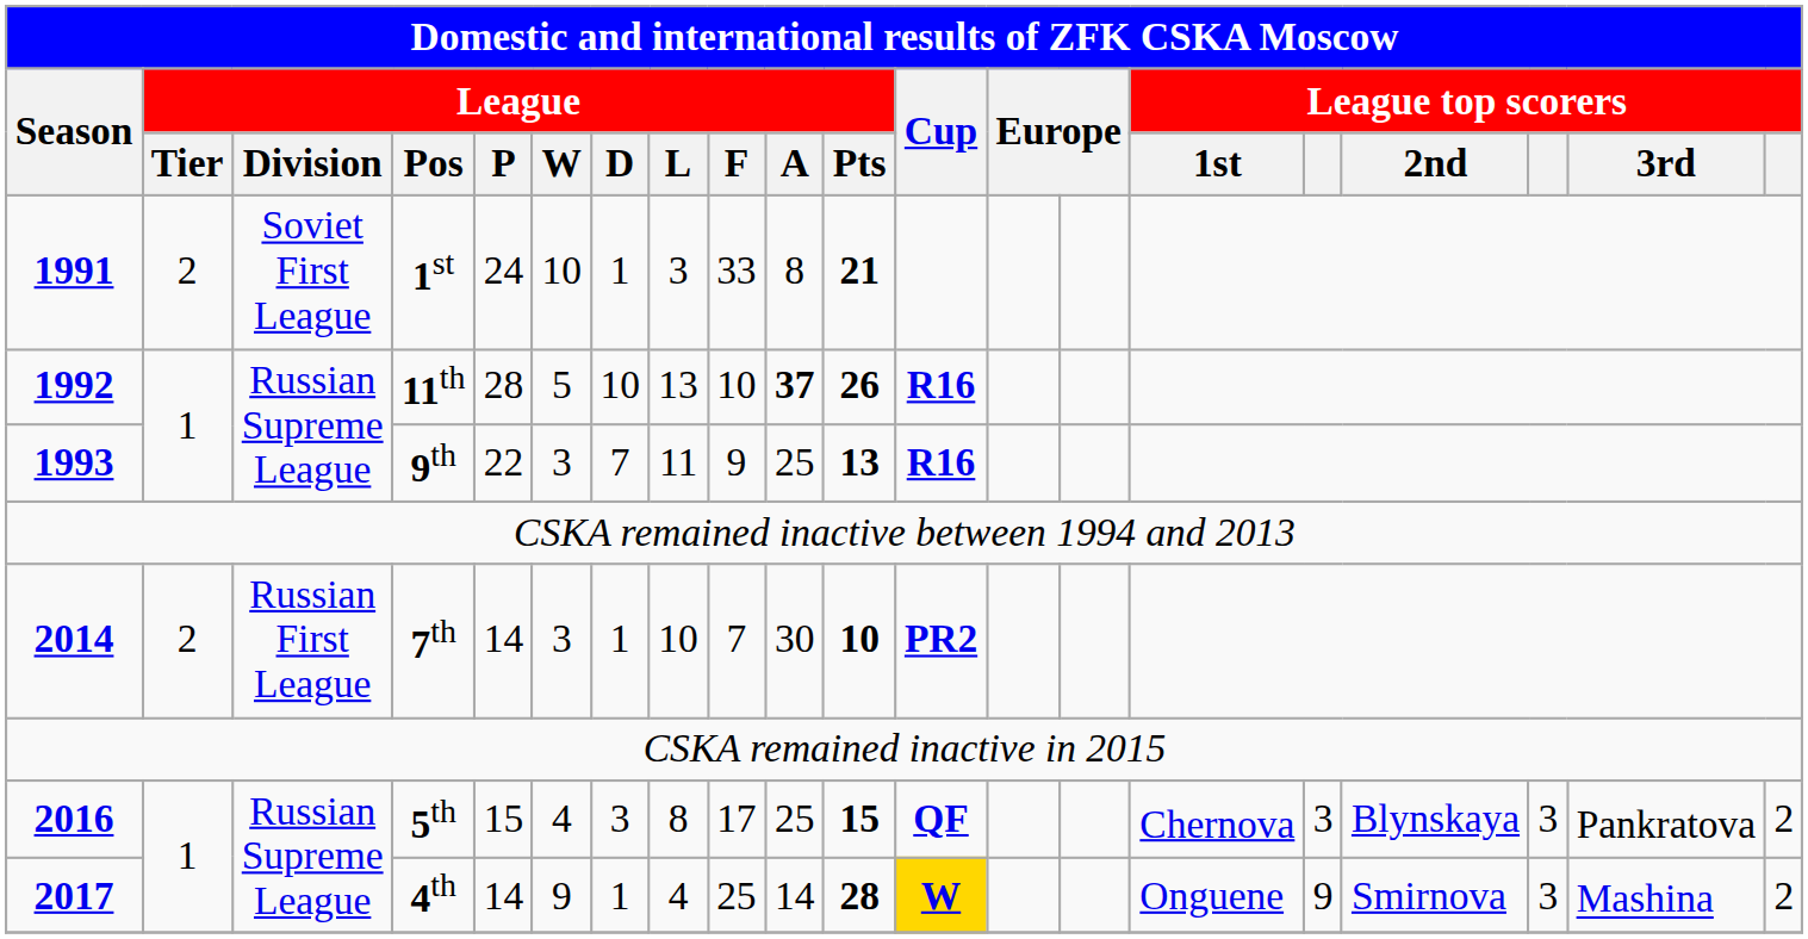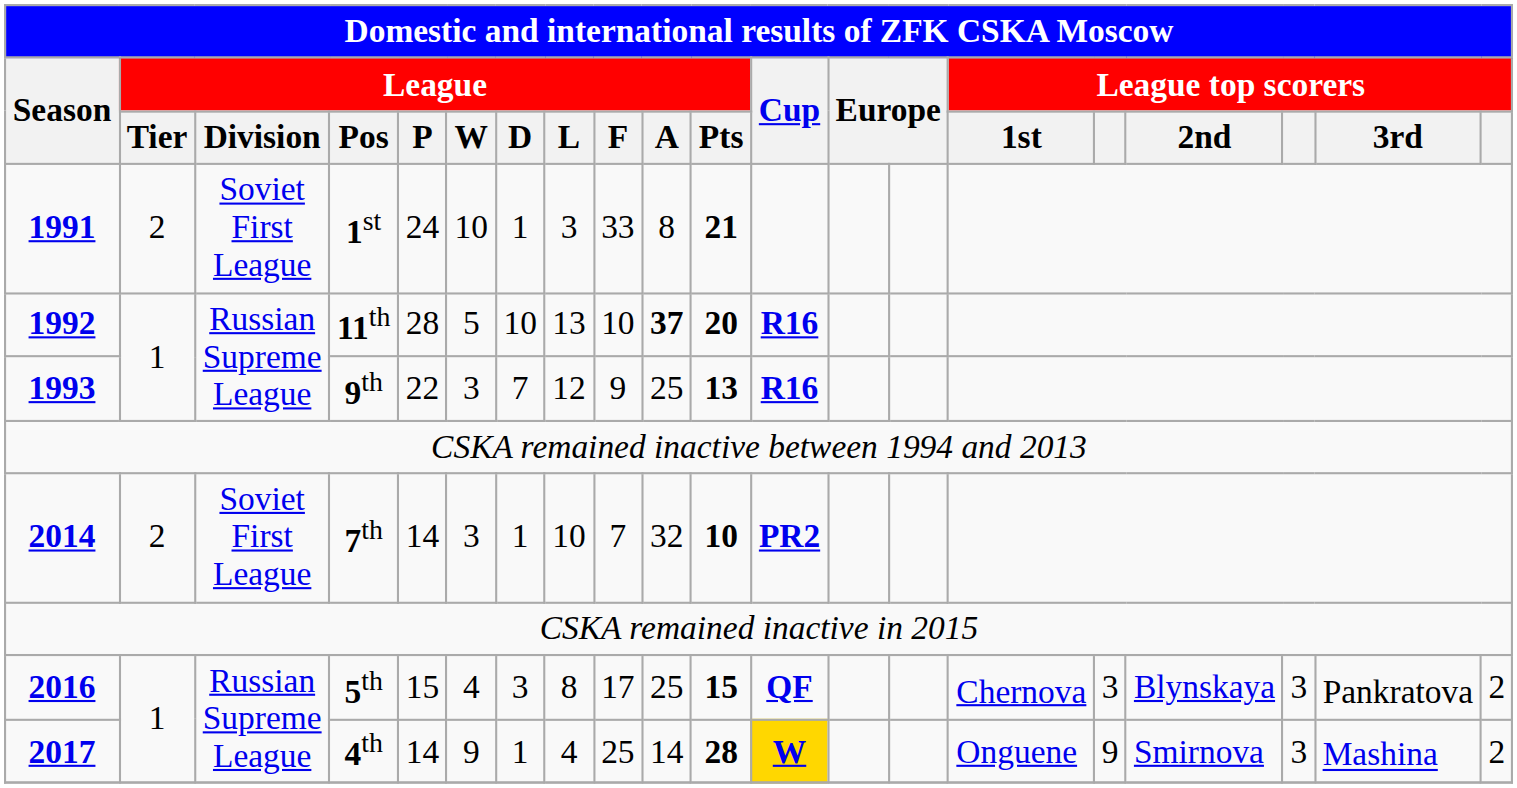 <table class="wikitable" style="text-align: center;">
 <tr>
 <th style="color:white; background:#0000FF;" colspan=20>Domestic and international results of ZFK CSKA Moscow</th>
 </tr>
 <tr>
 <th rowspan=2 width="60"align=center>Season</th>
 <th colspan="10" style="color:white; background:#FF0000;">League</th>
 <th rowspan=2 width="60"align=center><a href='#'>Cup</a></th>
 <th rowspan=2 colspan=2>Europe</th>
 <th colspan=6 style="color:white; background:#FF0000;">League top scorers</th>
 </tr>
 <tr>
 <th width="20px">Tier</th>
 <th width=150px>Division</th>
 <th width=20px>Pos</th>
 <th width=20px>P</th>
 <th width=20px>W</th>
 <th width=20px>D</th>
 <th width=20px>L</th>
 <th width=20px>F</th>
 <th width=20px>A</th>
 <th width=20px>Pts</th>
 <th width=120px>1st</th>
 <th width=20px></th>
 <th width=120px>2nd</th>
 <th width=20px></th>
 <th width=120px>3rd</th>
 <th width=20px></th>
 </tr>
 <tr>
 <td><strong><a href='#'>1991</a></strong></td>
 <td>2</td>
 <td><a href='#'>Soviet First League</a></td>
 <td><strong>1</strong><sup>st</sup></td>
 <td>24</td>
 <td>10</td>
 <td>1</td>
 <td>3</td>
 <td>33</td>
 <td>8</td>
 <td><strong>21</strong></td>
 <td></td>
 <td></td>
 <td></td>
 <td colspan=6></td>
 </tr>
 <tr>
 <td><strong><a href='#'>1992</a></strong></td>
 <td rowspan=2>1</td>
 <td rowspan=2><a href='#'>Russian Supreme League</a></td>
 <td><strong>11</strong><sup>th</sup></td>
 <td>28</td>
 <td>5</td>
 <td>10</td>
 <td>13</td>
 <td>10</td>
 <td><strong>37</strong></td>
-<td><strong>26</strong></td>
+<td><strong>20</strong></td>
 <td><strong><a href='#'>R16</a></strong></td>
 <td></td>
 <td></td>
 <td colspan=6></td>
 </tr>
 <tr>
 <td><strong><a href='#'>1993</a></strong></td>
 <td><strong>9</strong><sup>th</sup></td>
 <td>22</td>
 <td>3</td>
 <td>7</td>
-<td>11</td>
+<td>12</td>
 <td>9</td>
 <td>25</td>
 <td><strong>13</strong></td>
 <td><strong><a href='#'>R16</a></strong></td>
 <td></td>
 <td></td>
 <td colspan=6></td>
 </tr>
 <tr>
 <td colspan=20><em>CSKA remained inactive between 1994 and 2013</em></td>
 </tr>
 <tr>
 <td><strong><a href='#'>2014</a></strong></td>
 <td>2</td>
-<td><a href='#'>Russian First League</a></td>
+<td><a href='#'>Soviet First League</a></td>
 <td><strong>7</strong><sup>th</sup></td>
 <td>14</td>
 <td>3</td>
 <td>1</td>
 <td>10</td>
 <td>7</td>
-<td>30</td>
+<td>32</td>
 <td><strong>10</strong></td>
 <td><strong><a href='#'>PR2</a></strong></td>
 <td></td>
 <td></td>
 <td colspan=6></td>
 </tr>
 <tr>
 <td colspan=20><em>CSKA remained inactive in 2015</em></td>
 </tr>
 <tr>
 <td><strong><a href='#'>2016</a></strong></td>
 <td rowspan=2>1</td>
 <td rowspan=2><a href='#'>Russian Supreme League</a></td>
 <td><strong>5</strong><sup>th</sup></td>
 <td>15</td>
 <td>4</td>
 <td>3</td>
 <td>8</td>
 <td>17</td>
 <td>25</td>
 <td><strong>15</strong></td>
 <td><strong><a href='#'>QF</a></strong></td>
 <td></td>
 <td></td>
 <td align=left> <a href='#'>Chernova</a> <sup></sup></td>
 <td>3</td>
 <td align=left> <a href='#'>Blynskaya</a></td>
 <td>3</td>
 <td align=left> Pankratova <sup></sup></td>
 <td>2</td>
 </tr>
 <tr>
 <td><strong><a href='#'>2017</a></strong></td>
 <td><strong>4</strong><sup>th</sup></td>
 <td>14</td>
 <td>9</td>
 <td>1</td>
 <td>4</td>
 <td>25</td>
 <td>14</td>
 <td><strong>28</strong></td>
 <td bgcolor=gold><strong><a href='#'>W</a></strong></td>
 <td></td>
 <td></td>
 <td align=left> <a href='#'>Onguene</a></td>
 <td>9</td>
 <td align=left> <a href='#'>Smirnova</a></td>
 <td>3</td>
 <td align=left> <a href='#'>Mashina</a> <sup></sup></td>
 <td>2</td>
 </tr>
 <tr>
 </tr>
 </table>
